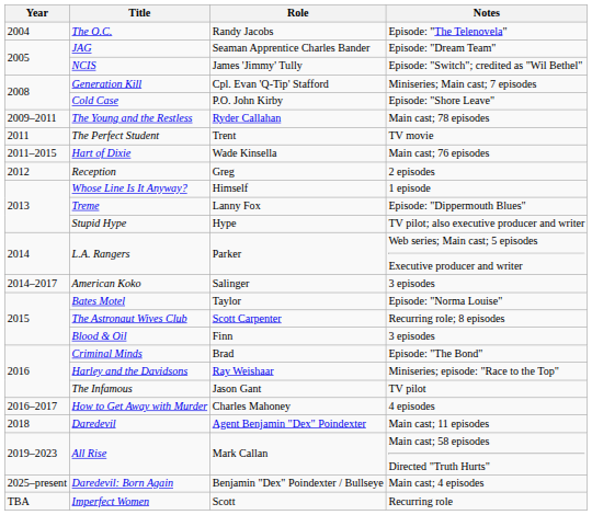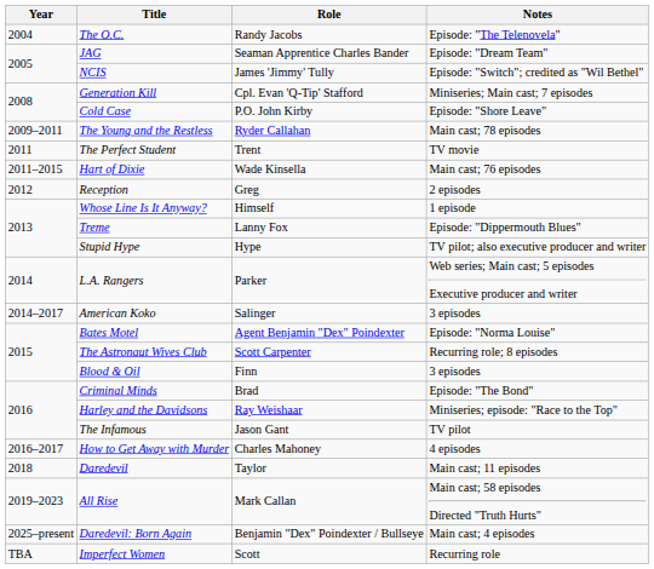 <table class="wikitable sortable">
 <tr>
 <th>Year</th>
 <th>Title</th>
 <th>Role</th>
 <th class="unsortable">Notes</th>
 </tr>
 <tr>
 <td>2004</td>
 <td><em><a href='#'>The O.C.</a></em></td>
 <td>Randy Jacobs</td>
 <td>Episode: "<a href='#'>The Telenovela</a>"</td>
 </tr>
 <tr>
 <td rowspan="2">2005</td>
 <td><em><a href='#'>JAG</a></em></td>
 <td>Seaman Apprentice Charles Bander</td>
 <td>Episode: "Dream Team"</td>
 </tr>
 <tr>
 <td><em><a href='#'>NCIS</a></em></td>
 <td>James 'Jimmy' Tully</td>
 <td>Episode: "Switch"; credited as "Wil Bethel"</td>
 </tr>
 <tr>
 <td rowspan="2">2008</td>
 <td><em><a href='#'>Generation Kill</a></em></td>
 <td>Cpl. Evan 'Q-Tip' Stafford</td>
 <td>Miniseries; Main cast; 7 episodes</td>
 </tr>
 <tr>
 <td><em><a href='#'>Cold Case</a></em></td>
 <td>P.O. John Kirby</td>
 <td>Episode: "Shore Leave"</td>
 </tr>
 <tr>
 <td>2009–2011</td>
 <td><em><a href='#'>The Young and the Restless</a></em></td>
 <td><a href='#'>Ryder Callahan</a></td>
 <td>Main cast; 78 episodes</td>
 </tr>
 <tr>
 <td>2011</td>
 <td><em>The Perfect Student</em></td>
 <td>Trent</td>
 <td>TV movie</td>
 </tr>
 <tr>
 <td>2011–2015</td>
 <td><em><a href='#'>Hart of Dixie</a></em></td>
 <td>Wade Kinsella</td>
 <td>Main cast; 76 episodes</td>
 </tr>
 <tr>
 <td>2012</td>
 <td><em>Reception</em></td>
 <td>Greg</td>
 <td>2 episodes</td>
 </tr>
 <tr>
 <td rowspan="3">2013</td>
 <td><em><a href='#'>Whose Line Is It Anyway?</a></em></td>
 <td>Himself</td>
 <td>1 episode</td>
 </tr>
 <tr>
 <td><em><a href='#'>Treme</a></em></td>
 <td>Lanny Fox</td>
 <td>Episode: "Dippermouth Blues"</td>
 </tr>
 <tr>
 <td><em>Stupid Hype</em></td>
 <td>Hype</td>
 <td>TV pilot; also executive producer and writer</td>
 </tr>
 <tr>
 <td>2014</td>
 <td><em>L.A. Rangers</em></td>
 <td>Parker</td>
 <td>Web series; Main cast; 5 episodes<hr>Executive producer and writer</td>
 </tr>
 <tr>
 <td>2014–2017</td>
 <td><em>American Koko</em></td>
 <td>Salinger</td>
 <td>3 episodes</td>
 </tr>
 <tr>
 <td rowspan="3">2015</td>
 <td><em><a href='#'>Bates Motel</a></em></td>
-<td>Taylor</td>
+<td><a href='#'>Agent Benjamin "Dex" Poindexter</a></td>
 <td>Episode: "Norma Louise"</td>
 </tr>
 <tr>
 <td><em><a href='#'>The Astronaut Wives Club</a></em></td>
 <td><a href='#'>Scott Carpenter</a></td>
 <td>Recurring role; 8 episodes</td>
 </tr>
 <tr>
 <td><em><a href='#'>Blood & Oil</a></em></td>
 <td>Finn</td>
 <td>3 episodes</td>
 </tr>
 <tr>
 <td rowspan="3">2016</td>
 <td><em><a href='#'>Criminal Minds</a></em></td>
 <td>Brad</td>
 <td>Episode: "The Bond"</td>
 </tr>
 <tr>
 <td><em><a href='#'>Harley and the Davidsons</a></em></td>
 <td><a href='#'>Ray Weishaar</a></td>
 <td>Miniseries; episode: "Race to the Top"</td>
 </tr>
 <tr>
 <td><em>The Infamous</em></td>
 <td>Jason Gant</td>
 <td>TV pilot</td>
 </tr>
 <tr>
 <td>2016–2017</td>
 <td><em><a href='#'>How to Get Away with Murder</a></em></td>
 <td>Charles Mahoney</td>
 <td>4 episodes</td>
 </tr>
 <tr>
 <td>2018</td>
 <td><em><a href='#'>Daredevil</a></em></td>
-<td><a href='#'>Agent Benjamin "Dex" Poindexter</a></td>
+<td>Taylor</td>
 <td>Main cast; 11 episodes</td>
 </tr>
 <tr>
 <td>2019–2023</td>
 <td><em><a href='#'>All Rise</a></em></td>
 <td>Mark Callan</td>
 <td>Main cast; 58 episodes<hr>Directed "Truth Hurts"</td>
 </tr>
 <tr>
 <td>2025–present</td>
 <td><em><a href='#'>Daredevil: Born Again</a></em></td>
 <td>Benjamin "Dex" Poindexter / Bullseye</td>
 <td>Main cast; 4 episodes</td>
 </tr>
 <tr>
 <td>TBA</td>
 <td><a href='#'><em>Imperfect Women</em></a></td>
 <td>Scott</td>
 <td>Recurring role</td>
 </tr>
 </table>
